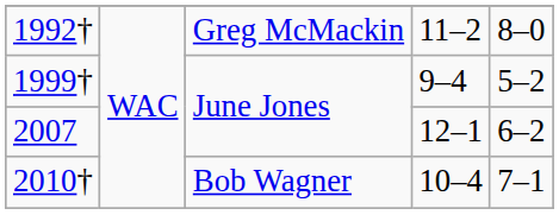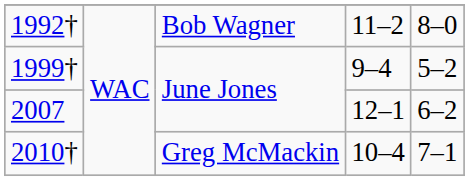 <table class="wikitable">
 <tr>
 </tr>
 <tr>
 <td><a href='#'>1992</a>†</td>
 <td rowspan="4"><a href='#'>WAC</a></td>
-<td><a href='#'>Greg McMackin</a></td>
+<td><a href='#'>Bob Wagner</a></td>
 <td>11–2</td>
 <td>8–0</td>
 </tr>
 <tr>
 <td><a href='#'>1999</a>†</td>
 <td rowspan="2"><a href='#'>June Jones</a></td>
 <td>9–4</td>
 <td>5–2</td>
 </tr>
 <tr>
 <td><a href='#'>2007</a></td>
 <td>12–1</td>
 <td>6–2</td>
 </tr>
 <tr>
 <td><a href='#'>2010</a>†</td>
-<td><a href='#'>Bob Wagner</a></td>
+<td><a href='#'>Greg McMackin</a></td>
 <td>10–4</td>
 <td>7–1</td>
 </tr>
 </table>
